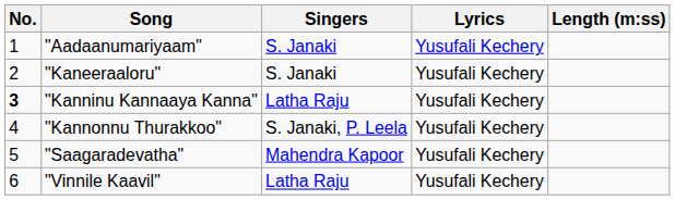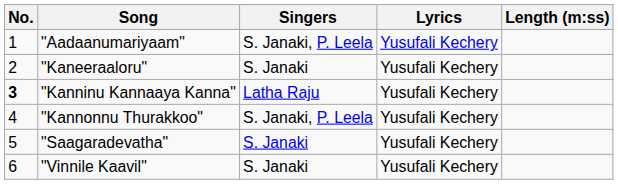 <table class="wikitable" style="font-size:95%;">
 <tr>
 <th>No.</th>
 <th>Song</th>
 <th>Singers</th>
 <th>Lyrics</th>
 <th>Length (m:ss)</th>
 </tr>
 <tr>
 <td>1</td>
 <td>"Aadaanumariyaam"</td>
-<td><a href='#'>S. Janaki</a></td>
+<td>S. Janaki, <a href='#'>P. Leela</a></td>
 <td><a href='#'>Yusufali Kechery</a></td>
 <td></td>
 </tr>
 <tr>
 <td>2</td>
 <td>"Kaneeraaloru"</td>
 <td>S. Janaki</td>
 <td>Yusufali Kechery</td>
 <td></td>
 </tr>
 <tr>
 <td><strong>3</strong></td>
 <td>"Kanninu Kannaaya Kanna"</td>
 <td><a href='#'>Latha Raju</a></td>
 <td>Yusufali Kechery</td>
 <td></td>
 </tr>
 <tr>
 <td>4</td>
 <td>"Kannonnu Thurakkoo"</td>
 <td>S. Janaki, <a href='#'>P. Leela</a></td>
 <td>Yusufali Kechery</td>
 <td></td>
 </tr>
 <tr>
 <td>5</td>
 <td>"Saagaradevatha"</td>
-<td><a href='#'>Mahendra Kapoor</a></td>
+<td><a href='#'>S. Janaki</a></td>
 <td>Yusufali Kechery</td>
 <td></td>
 </tr>
 <tr>
 <td>6</td>
 <td>"Vinnile Kaavil"</td>
-<td><a href='#'>Latha Raju</a></td>
+<td>S. Janaki</td>
 <td>Yusufali Kechery</td>
 <td></td>
 </tr>
 </table>
